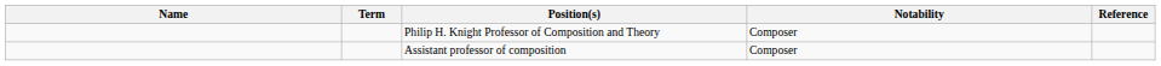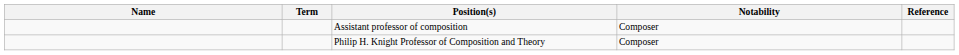 <table class="wikitable sortable" style="width:100%">
 <tr>
 <th width="*">Name</th>
 <th width="75px">Term</th>
 <th width="30%" class="unsortable">Position(s)</th>
 <th width="30%" class="unsortable">Notability</th>
 <th width="80px" class="unsortable">Reference</th>
 </tr>
 <tr>
 <td></td>
 <td align="center"></td>
-<td>Philip H. Knight Professor of Composition and Theory</td>
+<td>Assistant professor of composition</td>
 <td>Composer</td>
 <td align="center"></td>
 </tr>
 <tr>
 <td></td>
 <td align="center"></td>
-<td>Assistant professor of composition</td>
+<td>Philip H. Knight Professor of Composition and Theory</td>
 <td>Composer</td>
 <td align="center"></td>
 </tr>
 </table>
